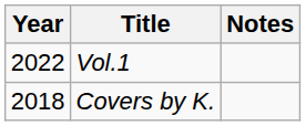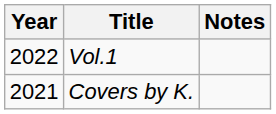 <table class="wikitable sortable">
 <tr>
 <th>Year</th>
 <th>Title</th>
 <th class="unsortable">Notes</th>
 </tr>
 <tr>
 <td>2022</td>
 <td><em>Vol.1</em></td>
 <td></td>
 </tr>
 <tr>
-<td>2018</td>
+<td>2021</td>
 <td><em>Covers by K.</em></td>
 <td></td>
 </tr>
 </table>
